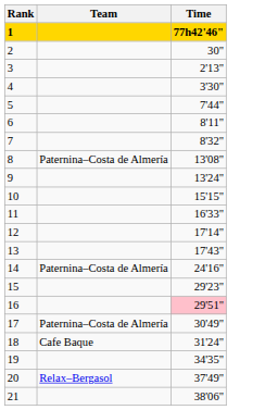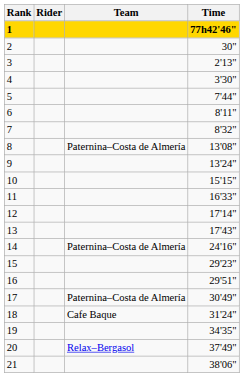 <table class="wikitable">
 <tr>
 <th>Rank</th>
+<th>Rider</th>
 <th>Team</th>
 <th>Time</th>
 </tr>
 <tr bgcolor=gold>
 <td><strong>1</strong></td>
+<td></td>
 <td><strong></strong></td>
 <td align="right"><strong>77h42'46"</strong></td>
 </tr>
 <tr>
 <td>2</td>
 <td></td>
+<td></td>
 <td align="right">30"</td>
 </tr>
 <tr>
 <td>3</td>
+<td></td>
 <td></td>
 <td align="right">2'13"</td>
 </tr>
 <tr>
 <td>4</td>
 <td></td>
+<td></td>
 <td align=right>3'30"</td>
 </tr>
 <tr>
 <td>5</td>
+<td></td>
 <td></td>
 <td align="right">7'44"</td>
 </tr>
 <tr>
 <td>6</td>
 <td></td>
+<td></td>
 <td align=right>8'11"</td>
 </tr>
 <tr>
 <td>7</td>
 <td></td>
+<td></td>
 <td align=right>8'32"</td>
 </tr>
 <tr>
 <td>8</td>
+<td></td>
 <td>Paternina–Costa de Almería</td>
 <td align=right>13'08"</td>
 </tr>
 <tr>
 <td>9</td>
 <td></td>
+<td></td>
 <td align=right>13'24"</td>
 </tr>
 <tr>
 <td>10</td>
+<td></td>
 <td></td>
 <td align="right">15'15"</td>
 </tr>
 <tr>
 <td>11</td>
 <td></td>
+<td></td>
 <td align="right">16'33"</td>
 </tr>
 <tr>
 <td>12</td>
+<td></td>
 <td></td>
 <td align="right">17'14"</td>
 </tr>
 <tr>
 <td>13</td>
 <td></td>
+<td></td>
 <td align="right">17'43"</td>
 </tr>
 <tr>
 <td>14</td>
+<td></td>
 <td>Paternina–Costa de Almería</td>
 <td align=right>24'16"</td>
 </tr>
 <tr>
 <td>15</td>
 <td></td>
+<td></td>
 <td align="right">29'23"</td>
 </tr>
 <tr>
 <td>16</td>
 <td></td>
-<td align=right style="background: pink;">29'51"</td>
+<td></td>
+<td align=right>29'51"</td>
 </tr>
 <tr>
 <td>17</td>
+<td></td>
 <td>Paternina–Costa de Almería</td>
 <td align=right>30'49"</td>
 </tr>
 <tr>
 <td>18</td>
+<td></td>
 <td>Cafe Baque</td>
 <td align=right>31'24"</td>
 </tr>
 <tr>
 <td>19</td>
 <td></td>
+<td></td>
 <td align=right>34'35"</td>
 </tr>
 <tr>
 <td>20</td>
+<td></td>
 <td><a href='#'>Relax–Bergasol</a></td>
 <td align="right">37'49"</td>
 </tr>
 <tr>
 <td>21</td>
 <td></td>
+<td></td>
 <td align="right">38'06"</td>
 </tr>
 </table>
